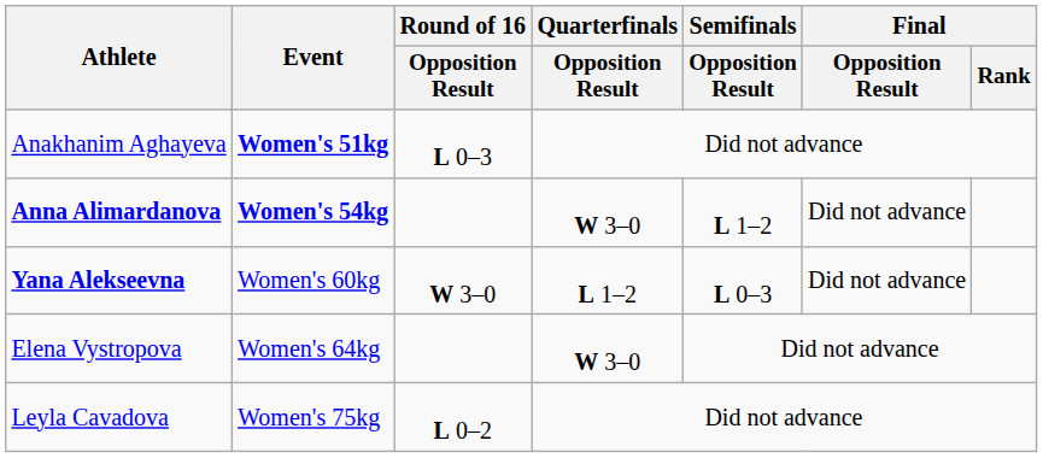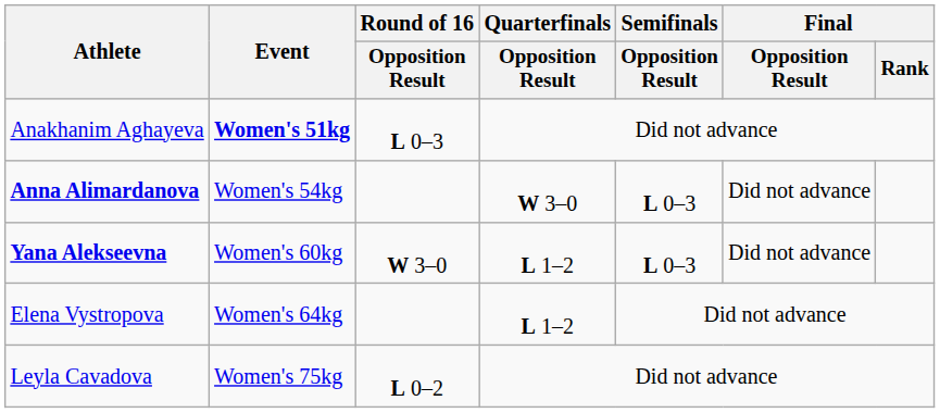 <table class="wikitable" style="font-size:90%">
 <tr>
 <th rowspan="2">Athlete</th>
 <th rowspan="2">Event</th>
 <th>Round of 16</th>
 <th>Quarterfinals</th>
 <th>Semifinals</th>
 <th colspan=2>Final</th>
 </tr>
 <tr style="font-size:95%">
 <th>Opposition<br>Result</th>
 <th>Opposition<br>Result</th>
 <th>Opposition<br>Result</th>
 <th>Opposition<br>Result</th>
 <th>Rank</th>
 </tr>
 <tr align=center>
 <td align=left><a href='#'>Anakhanim Aghayeva</a></td>
 <td align=left><strong><a href='#'>Women's 51kg</a></strong></td>
 <td><br><strong>L</strong> 0–3</td>
 <td colspan=5>Did not advance</td>
 </tr>
 <tr align=center>
 <td align=left><strong><a href='#'>Anna Alimardanova</a></strong></td>
-<td align=left><strong><a href='#'>Women's 54kg</a></strong></td>
+<td align=left><a href='#'>Women's 54kg</a></td>
 <td></td>
 <td><br><strong>W</strong> 3–0</td>
-<td><br><strong>L</strong> 1–2</td>
+<td><br><strong>L</strong> 0–3</td>
 <td>Did not advance</td>
 <td></td>
 </tr>
 <tr align=center>
 <td align=left><strong><a href='#'>Yana Alekseevna</a></strong></td>
 <td align=left><a href='#'>Women's 60kg</a></td>
 <td><br><strong>W</strong> 3–0</td>
 <td><br><strong>L</strong> 1–2</td>
 <td><br><strong>L</strong> 0–3</td>
 <td>Did not advance</td>
 <td></td>
 </tr>
 <tr align=center>
 <td align=left><a href='#'>Elena Vystropova</a></td>
 <td align=left><a href='#'>Women's 64kg</a></td>
 <td></td>
-<td><br><strong>W</strong> 3–0</td>
+<td><br><strong>L</strong> 1–2</td>
 <td colspan=3>Did not advance</td>
 </tr>
 <tr align=center>
 <td align=left><a href='#'>Leyla Cavadova</a></td>
 <td align=left><a href='#'>Women's 75kg</a></td>
 <td><br><strong>L</strong> 0–2</td>
 <td colspan=4>Did not advance</td>
 </tr>
 </table>
